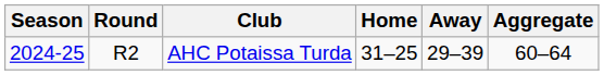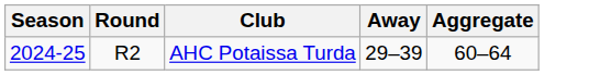 <table class="wikitable" style="text-align: left;">
 <tr>
 <th>Season</th>
 <th>Round</th>
 <th>Club</th>
-<th>Home</th>
 <th>Away</th>
 <th>Aggregate</th>
 </tr>
 <tr>
 <td><a href='#'>2024-25</a></td>
 <td align=center>R2</td>
 <td> <a href='#'>AHC Potaissa Turda</a></td>
-<td align=center>31–25</td>
 <td align=center>29–39</td>
 <td align=center>60–64</td>
 </tr>
 </table>
